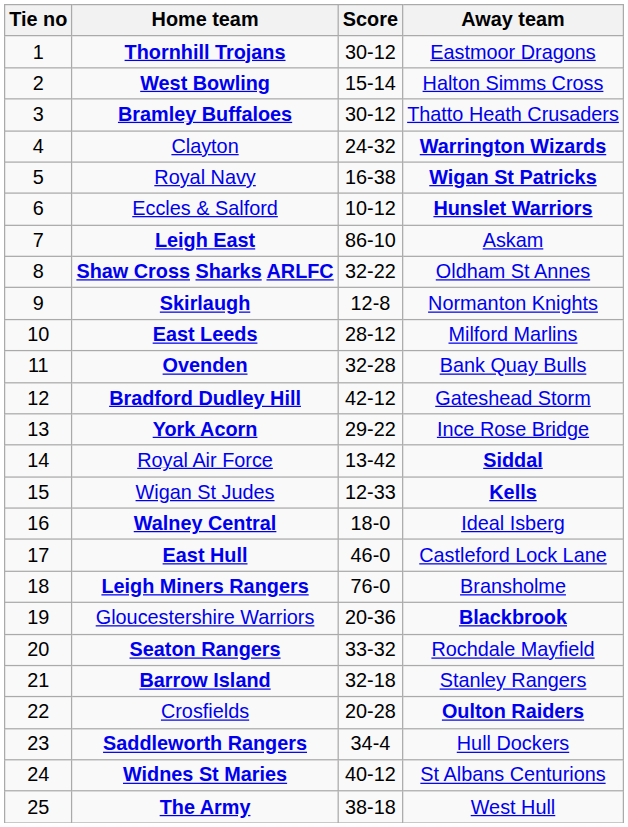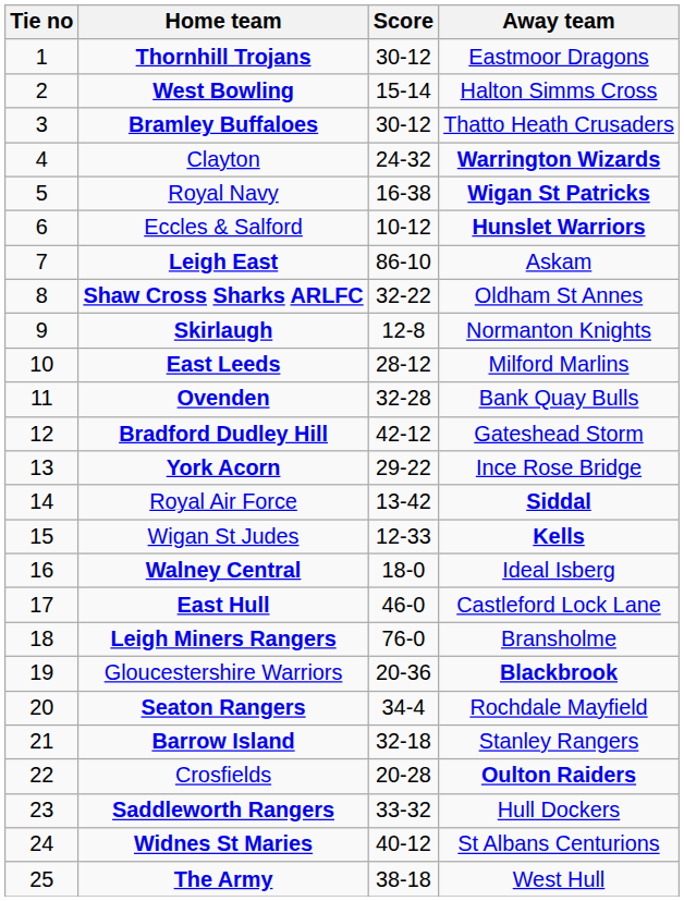 <table class="wikitable" style="text-align: center">
 <tr>
 <th>Tie no</th>
 <th>Home team</th>
 <th>Score</th>
 <th>Away team</th>
 </tr>
 <tr>
 <td>1</td>
 <td><strong><a href='#'>Thornhill Trojans</a></strong></td>
 <td>30-12</td>
 <td><a href='#'>Eastmoor Dragons</a></td>
 </tr>
 <tr>
 <td>2</td>
 <td><strong><a href='#'>West Bowling</a></strong></td>
 <td>15-14</td>
 <td><a href='#'>Halton Simms Cross</a></td>
 </tr>
 <tr>
 <td>3</td>
 <td><strong><a href='#'>Bramley Buffaloes</a></strong></td>
 <td>30-12</td>
 <td><a href='#'>Thatto Heath Crusaders</a></td>
 </tr>
 <tr>
 <td>4</td>
 <td><a href='#'>Clayton</a></td>
 <td>24-32</td>
 <td><strong><a href='#'>Warrington Wizards</a></strong></td>
 </tr>
 <tr>
 <td>5</td>
 <td><a href='#'>Royal Navy</a></td>
 <td>16-38</td>
 <td><strong><a href='#'>Wigan St Patricks</a></strong></td>
 </tr>
 <tr>
 <td>6</td>
 <td><a href='#'>Eccles & Salford</a></td>
 <td>10-12</td>
 <td><strong><a href='#'>Hunslet Warriors</a></strong></td>
 </tr>
 <tr>
 <td>7</td>
 <td><strong><a href='#'>Leigh East</a></strong></td>
 <td>86-10</td>
 <td><a href='#'>Askam</a></td>
 </tr>
 <tr>
 <td>8</td>
 <td><strong><a href='#'>Shaw Cross</a> <a href='#'>Sharks</a> <a href='#'>ARLFC</a></strong></td>
 <td>32-22</td>
 <td><a href='#'>Oldham St Annes</a></td>
 </tr>
 <tr>
 <td>9</td>
 <td><strong><a href='#'>Skirlaugh</a></strong></td>
 <td>12-8</td>
 <td><a href='#'>Normanton Knights</a></td>
 </tr>
 <tr>
 <td>10</td>
 <td><strong><a href='#'>East Leeds</a></strong></td>
 <td>28-12</td>
 <td><a href='#'>Milford Marlins</a></td>
 </tr>
 <tr>
 <td>11</td>
 <td><strong><a href='#'>Ovenden</a></strong></td>
 <td>32-28</td>
 <td><a href='#'>Bank Quay Bulls</a></td>
 </tr>
 <tr>
 <td>12</td>
 <td><strong><a href='#'>Bradford Dudley Hill</a></strong></td>
 <td>42-12</td>
 <td><a href='#'>Gateshead Storm</a></td>
 </tr>
 <tr>
 <td>13</td>
 <td><strong><a href='#'>York Acorn</a></strong></td>
 <td>29-22</td>
 <td><a href='#'>Ince Rose Bridge</a></td>
 </tr>
 <tr>
 <td>14</td>
 <td><a href='#'>Royal Air Force</a></td>
 <td>13-42</td>
 <td><strong><a href='#'>Siddal</a></strong></td>
 </tr>
 <tr>
 <td>15</td>
 <td><a href='#'>Wigan St Judes</a></td>
 <td>12-33</td>
 <td><strong><a href='#'>Kells</a></strong></td>
 </tr>
 <tr>
 <td>16</td>
 <td><strong><a href='#'>Walney Central</a></strong></td>
 <td>18-0</td>
 <td><a href='#'>Ideal Isberg</a></td>
 </tr>
 <tr>
 <td>17</td>
 <td><strong><a href='#'>East Hull</a></strong></td>
 <td>46-0</td>
 <td><a href='#'>Castleford Lock Lane</a></td>
 </tr>
 <tr>
 <td>18</td>
 <td><strong><a href='#'>Leigh Miners Rangers</a></strong></td>
 <td>76-0</td>
 <td><a href='#'>Bransholme</a></td>
 </tr>
 <tr>
 <td>19</td>
 <td><a href='#'>Gloucestershire Warriors</a></td>
 <td>20-36</td>
 <td><strong><a href='#'>Blackbrook</a></strong></td>
 </tr>
 <tr>
 <td>20</td>
 <td><strong><a href='#'>Seaton Rangers</a></strong></td>
-<td>33-32</td>
+<td>34-4</td>
 <td><a href='#'>Rochdale Mayfield</a></td>
 </tr>
 <tr>
 <td>21</td>
 <td><strong><a href='#'>Barrow Island</a></strong></td>
 <td>32-18</td>
 <td><a href='#'>Stanley Rangers</a></td>
 </tr>
 <tr>
 <td>22</td>
 <td><a href='#'>Crosfields</a></td>
 <td>20-28</td>
 <td><strong><a href='#'>Oulton Raiders</a></strong></td>
 </tr>
 <tr>
 <td>23</td>
 <td><strong><a href='#'>Saddleworth Rangers</a></strong></td>
-<td>34-4</td>
+<td>33-32</td>
 <td><a href='#'>Hull Dockers</a></td>
 </tr>
 <tr>
 <td>24</td>
 <td><strong><a href='#'>Widnes St Maries</a></strong></td>
 <td>40-12</td>
 <td><a href='#'>St Albans Centurions</a></td>
 </tr>
 <tr>
 <td>25</td>
 <td><strong><a href='#'>The Army</a></strong></td>
 <td>38-18</td>
 <td><a href='#'>West Hull</a></td>
 </tr>
 </table>
